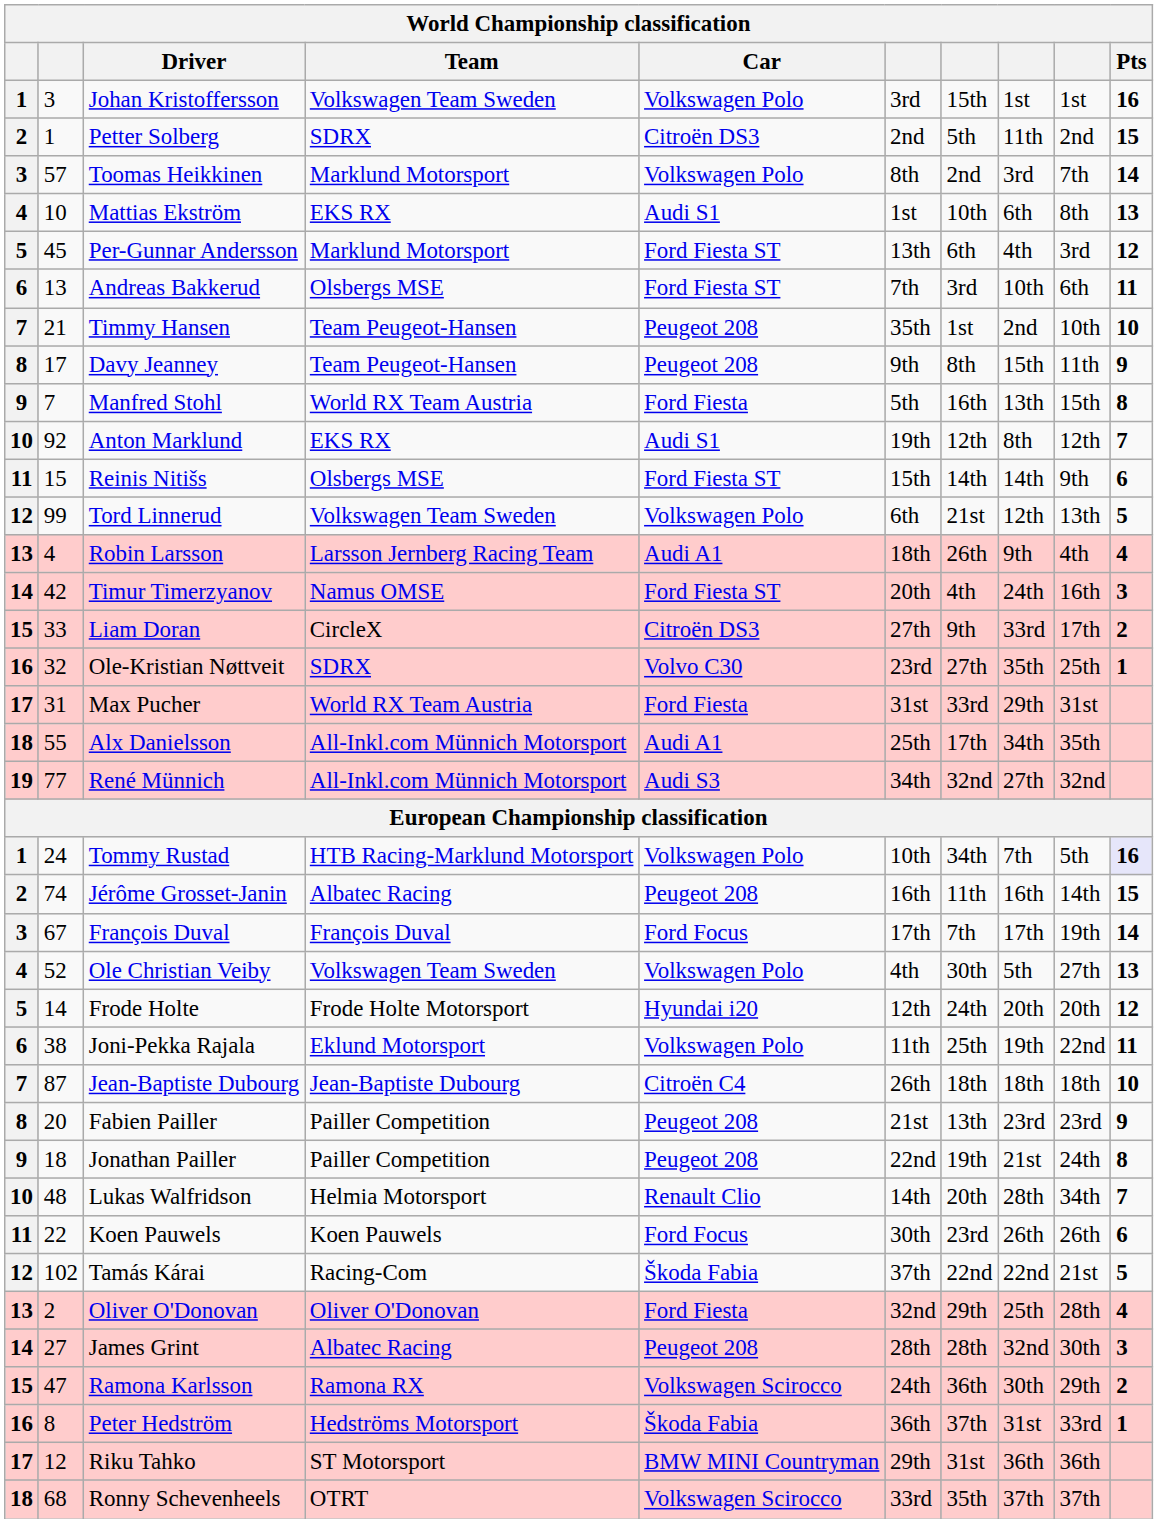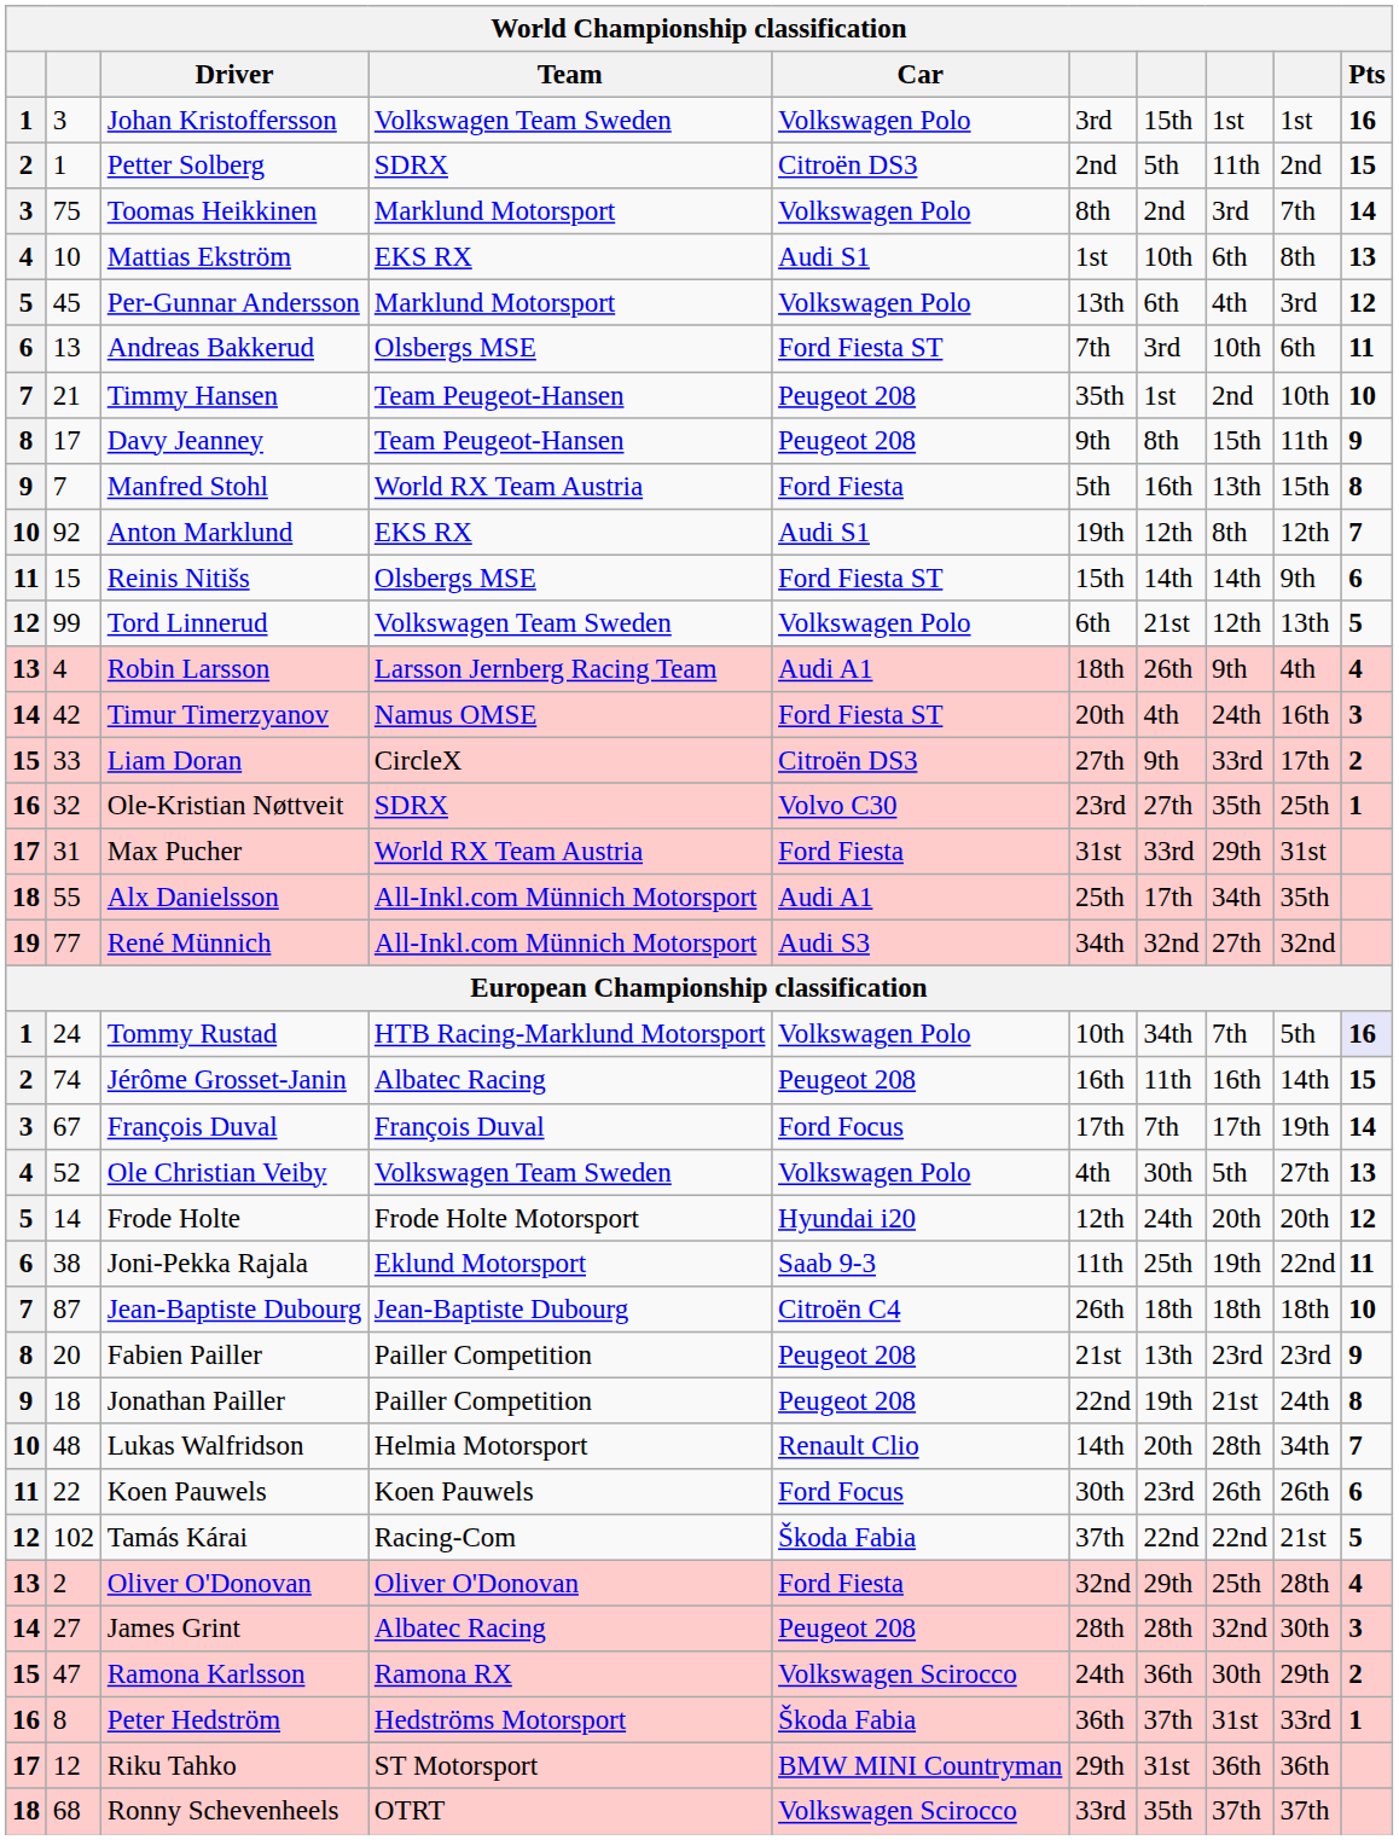 <table class=wikitable style="font-size:95%">
 <tr>
 <th colspan=10>World Championship classification</th>
 </tr>
 <tr>
 <th></th>
 <th></th>
 <th>Driver</th>
 <th>Team</th>
 <th>Car</th>
 <th></th>
 <th></th>
 <th></th>
 <th></th>
 <th>Pts</th>
 </tr>
 <tr>
 <th>1</th>
 <td>3</td>
 <td> <a href='#'>Johan Kristoffersson</a></td>
 <td><a href='#'>Volkswagen Team Sweden</a></td>
 <td><a href='#'>Volkswagen Polo</a></td>
 <td>3rd</td>
 <td>15th</td>
 <td>1st</td>
 <td>1st</td>
 <td><strong>16</strong></td>
 </tr>
 <tr>
 <th>2</th>
 <td>1</td>
 <td> <a href='#'>Petter Solberg</a></td>
 <td><a href='#'>SDRX</a></td>
 <td><a href='#'>Citroën DS3</a></td>
 <td>2nd</td>
 <td>5th</td>
 <td>11th</td>
 <td>2nd</td>
 <td><strong>15</strong></td>
 </tr>
 <tr>
 <th>3</th>
-<td>57</td>
+<td>75</td>
 <td> <a href='#'>Toomas Heikkinen</a></td>
 <td><a href='#'>Marklund Motorsport</a></td>
 <td><a href='#'>Volkswagen Polo</a></td>
 <td>8th</td>
 <td>2nd</td>
 <td>3rd</td>
 <td>7th</td>
 <td><strong>14</strong></td>
 </tr>
 <tr>
 <th>4</th>
 <td>10</td>
 <td> <a href='#'>Mattias Ekström</a></td>
 <td><a href='#'>EKS RX</a></td>
 <td><a href='#'>Audi S1</a></td>
 <td>1st</td>
 <td>10th</td>
 <td>6th</td>
 <td>8th</td>
 <td><strong>13</strong></td>
 </tr>
 <tr>
 <th>5</th>
 <td>45</td>
 <td> <a href='#'>Per-Gunnar Andersson</a></td>
 <td><a href='#'>Marklund Motorsport</a></td>
-<td><a href='#'>Ford Fiesta ST</a></td>
+<td><a href='#'>Volkswagen Polo</a></td>
 <td>13th</td>
 <td>6th</td>
 <td>4th</td>
 <td>3rd</td>
 <td><strong>12</strong></td>
 </tr>
 <tr>
 <th>6</th>
 <td>13</td>
 <td> <a href='#'>Andreas Bakkerud</a></td>
 <td><a href='#'>Olsbergs MSE</a></td>
 <td><a href='#'>Ford Fiesta ST</a></td>
 <td>7th</td>
 <td>3rd</td>
 <td>10th</td>
 <td>6th</td>
 <td><strong>11</strong></td>
 </tr>
 <tr>
 <th>7</th>
 <td>21</td>
 <td> <a href='#'>Timmy Hansen</a></td>
 <td><a href='#'>Team Peugeot-Hansen</a></td>
 <td><a href='#'>Peugeot 208</a></td>
 <td>35th</td>
 <td>1st</td>
 <td>2nd</td>
 <td>10th</td>
 <td><strong>10</strong></td>
 </tr>
 <tr>
 <th>8</th>
 <td>17</td>
 <td> <a href='#'>Davy Jeanney</a></td>
 <td><a href='#'>Team Peugeot-Hansen</a></td>
 <td><a href='#'>Peugeot 208</a></td>
 <td>9th</td>
 <td>8th</td>
 <td>15th</td>
 <td>11th</td>
 <td><strong>9</strong></td>
 </tr>
 <tr>
 <th>9</th>
 <td>7</td>
 <td> <a href='#'>Manfred Stohl</a></td>
 <td><a href='#'>World RX Team Austria</a></td>
 <td><a href='#'>Ford Fiesta</a></td>
 <td>5th</td>
 <td>16th</td>
 <td>13th</td>
 <td>15th</td>
 <td><strong>8</strong></td>
 </tr>
 <tr>
 <th>10</th>
 <td>92</td>
 <td> <a href='#'>Anton Marklund</a></td>
 <td><a href='#'>EKS RX</a></td>
 <td><a href='#'>Audi S1</a></td>
 <td>19th</td>
 <td>12th</td>
 <td>8th</td>
 <td>12th</td>
 <td><strong>7</strong></td>
 </tr>
 <tr>
 <th>11</th>
 <td>15</td>
 <td> <a href='#'>Reinis Nitišs</a></td>
 <td><a href='#'>Olsbergs MSE</a></td>
 <td><a href='#'>Ford Fiesta ST</a></td>
 <td>15th</td>
 <td>14th</td>
 <td>14th</td>
 <td>9th</td>
 <td><strong>6</strong></td>
 </tr>
 <tr>
 <th>12</th>
 <td>99</td>
 <td> <a href='#'>Tord Linnerud</a></td>
 <td><a href='#'>Volkswagen Team Sweden</a></td>
 <td><a href='#'>Volkswagen Polo</a></td>
 <td>6th</td>
 <td>21st</td>
 <td>12th</td>
 <td>13th</td>
 <td><strong>5</strong></td>
 </tr>
 <tr>
 <th style="background:#ffcccc;">13</th>
 <td style="background:#ffcccc;">4</td>
 <td style="background:#ffcccc;"> <a href='#'>Robin Larsson</a></td>
 <td style="background:#ffcccc;"><a href='#'>Larsson Jernberg Racing Team</a></td>
 <td style="background:#ffcccc;"><a href='#'>Audi A1</a></td>
 <td style="background:#ffcccc;">18th</td>
 <td style="background:#ffcccc;">26th</td>
 <td style="background:#ffcccc;">9th</td>
 <td style="background:#ffcccc;">4th</td>
 <td style="background:#ffcccc;"><strong>4</strong></td>
 </tr>
 <tr>
 <th style="background:#ffcccc;">14</th>
 <td style="background:#ffcccc;">42</td>
 <td style="background:#ffcccc;"> <a href='#'>Timur Timerzyanov</a></td>
 <td style="background:#ffcccc;"><a href='#'>Namus OMSE</a></td>
 <td style="background:#ffcccc;"><a href='#'>Ford Fiesta ST</a></td>
 <td style="background:#ffcccc;">20th</td>
 <td style="background:#ffcccc;">4th</td>
 <td style="background:#ffcccc;">24th</td>
 <td style="background:#ffcccc;">16th</td>
 <td style="background:#ffcccc;"><strong>3</strong></td>
 </tr>
 <tr>
 <th style="background:#ffcccc;">15</th>
 <td style="background:#ffcccc;">33</td>
 <td style="background:#ffcccc;"> <a href='#'>Liam Doran</a></td>
 <td style="background:#ffcccc;">CircleX</td>
 <td style="background:#ffcccc;"><a href='#'>Citroën DS3</a></td>
 <td style="background:#ffcccc;">27th</td>
 <td style="background:#ffcccc;">9th</td>
 <td style="background:#ffcccc;">33rd</td>
 <td style="background:#ffcccc;">17th</td>
 <td style="background:#ffcccc;"><strong>2</strong></td>
 </tr>
 <tr>
 <th style="background:#ffcccc;">16</th>
 <td style="background:#ffcccc;">32</td>
 <td style="background:#ffcccc;"> Ole-Kristian Nøttveit</td>
 <td style="background:#ffcccc;"><a href='#'>SDRX</a></td>
 <td style="background:#ffcccc;"><a href='#'>Volvo C30</a></td>
 <td style="background:#ffcccc;">23rd</td>
 <td style="background:#ffcccc;">27th</td>
 <td style="background:#ffcccc;">35th</td>
 <td style="background:#ffcccc;">25th</td>
 <td style="background:#ffcccc;"><strong>1</strong></td>
 </tr>
 <tr>
 <th style="background:#ffcccc;">17</th>
 <td style="background:#ffcccc;">31</td>
 <td style="background:#ffcccc;"> Max Pucher</td>
 <td style="background:#ffcccc;"><a href='#'>World RX Team Austria</a></td>
 <td style="background:#ffcccc;"><a href='#'>Ford Fiesta</a></td>
 <td style="background:#ffcccc;">31st</td>
 <td style="background:#ffcccc;">33rd</td>
 <td style="background:#ffcccc;">29th</td>
 <td style="background:#ffcccc;">31st</td>
 <td style="background:#ffcccc;"></td>
 </tr>
 <tr>
 <th style="background:#ffcccc;">18</th>
 <td style="background:#ffcccc;">55</td>
 <td style="background:#ffcccc;"> <a href='#'>Alx Danielsson</a></td>
 <td style="background:#ffcccc;"><a href='#'>All-Inkl.com Münnich Motorsport</a></td>
 <td style="background:#ffcccc;"><a href='#'>Audi A1</a></td>
 <td style="background:#ffcccc;">25th</td>
 <td style="background:#ffcccc;">17th</td>
 <td style="background:#ffcccc;">34th</td>
 <td style="background:#ffcccc;">35th</td>
 <td style="background:#ffcccc;"></td>
 </tr>
 <tr>
 <th style="background:#ffcccc;">19</th>
 <td style="background:#ffcccc;">77</td>
 <td style="background:#ffcccc;"> <a href='#'>René Münnich</a></td>
 <td style="background:#ffcccc;"><a href='#'>All-Inkl.com Münnich Motorsport</a></td>
 <td style="background:#ffcccc;"><a href='#'>Audi S3</a></td>
 <td style="background:#ffcccc;">34th</td>
 <td style="background:#ffcccc;">32nd</td>
 <td style="background:#ffcccc;">27th</td>
 <td style="background:#ffcccc;">32nd</td>
 <td style="background:#ffcccc;"></td>
 </tr>
 <tr>
 <th colspan=10>European Championship classification</th>
 </tr>
 <tr>
 <th>1</th>
 <td>24</td>
 <td> <a href='#'>Tommy Rustad</a></td>
 <td><a href='#'>HTB Racing-Marklund Motorsport</a></td>
 <td><a href='#'>Volkswagen Polo</a></td>
 <td>10th</td>
 <td>34th</td>
 <td>7th</td>
 <td>5th</td>
 <td style="background: lavender;"><strong>16</strong></td>
 </tr>
 <tr>
 <th>2</th>
 <td>74</td>
 <td> <a href='#'>Jérôme Grosset-Janin</a></td>
 <td><a href='#'>Albatec Racing</a></td>
 <td><a href='#'>Peugeot 208</a></td>
 <td>16th</td>
 <td>11th</td>
 <td>16th</td>
 <td>14th</td>
 <td><strong>15</strong></td>
 </tr>
 <tr>
 <th>3</th>
 <td>67</td>
 <td> <a href='#'>François Duval</a></td>
 <td><a href='#'>François Duval</a></td>
 <td><a href='#'>Ford Focus</a></td>
 <td>17th</td>
 <td>7th</td>
 <td>17th</td>
 <td>19th</td>
 <td><strong>14</strong></td>
 </tr>
 <tr>
 <th>4</th>
 <td>52</td>
 <td> <a href='#'>Ole Christian Veiby</a></td>
 <td><a href='#'>Volkswagen Team Sweden</a></td>
 <td><a href='#'>Volkswagen Polo</a></td>
 <td>4th</td>
 <td>30th</td>
 <td>5th</td>
 <td>27th</td>
 <td><strong>13</strong></td>
 </tr>
 <tr>
 <th>5</th>
 <td>14</td>
 <td> Frode Holte</td>
 <td>Frode Holte Motorsport</td>
 <td><a href='#'>Hyundai i20</a></td>
 <td>12th</td>
 <td>24th</td>
 <td>20th</td>
 <td>20th</td>
 <td><strong>12</strong></td>
 </tr>
 <tr>
 <th>6</th>
 <td>38</td>
 <td> Joni-Pekka Rajala</td>
 <td><a href='#'>Eklund Motorsport</a></td>
-<td><a href='#'>Volkswagen Polo</a></td>
+<td><a href='#'>Saab 9-3</a></td>
 <td>11th</td>
 <td>25th</td>
 <td>19th</td>
 <td>22nd</td>
 <td><strong>11</strong></td>
 </tr>
 <tr>
 <th>7</th>
 <td>87</td>
 <td> <a href='#'>Jean-Baptiste Dubourg</a></td>
 <td><a href='#'>Jean-Baptiste Dubourg</a></td>
 <td><a href='#'>Citroën C4</a></td>
 <td>26th</td>
 <td>18th</td>
 <td>18th</td>
 <td>18th</td>
 <td><strong>10</strong></td>
 </tr>
 <tr>
 <th>8</th>
 <td>20</td>
 <td> Fabien Pailler</td>
 <td>Pailler Competition</td>
 <td><a href='#'>Peugeot 208</a></td>
 <td>21st</td>
 <td>13th</td>
 <td>23rd</td>
 <td>23rd</td>
 <td><strong>9</strong></td>
 </tr>
 <tr>
 <th>9</th>
 <td>18</td>
 <td> Jonathan Pailler</td>
 <td>Pailler Competition</td>
 <td><a href='#'>Peugeot 208</a></td>
 <td>22nd</td>
 <td>19th</td>
 <td>21st</td>
 <td>24th</td>
 <td><strong>8</strong></td>
 </tr>
 <tr>
 <th>10</th>
 <td>48</td>
 <td> Lukas Walfridson</td>
 <td>Helmia Motorsport</td>
 <td><a href='#'>Renault Clio</a></td>
 <td>14th</td>
 <td>20th</td>
 <td>28th</td>
 <td>34th</td>
 <td><strong>7</strong></td>
 </tr>
 <tr>
 <th>11</th>
 <td>22</td>
 <td> Koen Pauwels</td>
 <td>Koen Pauwels</td>
 <td><a href='#'>Ford Focus</a></td>
 <td>30th</td>
 <td>23rd</td>
 <td>26th</td>
 <td>26th</td>
 <td><strong>6</strong></td>
 </tr>
 <tr>
 <th>12</th>
 <td>102</td>
 <td> Tamás Kárai</td>
 <td>Racing-Com</td>
 <td><a href='#'>Škoda Fabia</a></td>
 <td>37th</td>
 <td>22nd</td>
 <td>22nd</td>
 <td>21st</td>
 <td><strong>5</strong></td>
 </tr>
 <tr>
 <th style="background:#ffcccc;">13</th>
 <td style="background:#ffcccc;">2</td>
 <td style="background:#ffcccc;"> <a href='#'>Oliver O'Donovan</a></td>
 <td style="background:#ffcccc;"><a href='#'>Oliver O'Donovan</a></td>
 <td style="background:#ffcccc;"><a href='#'>Ford Fiesta</a></td>
 <td style="background:#ffcccc;">32nd</td>
 <td style="background:#ffcccc;">29th</td>
 <td style="background:#ffcccc;">25th</td>
 <td style="background:#ffcccc;">28th</td>
 <td style="background:#ffcccc;"><strong>4</strong></td>
 </tr>
 <tr>
 <th style="background:#ffcccc;">14</th>
 <td style="background:#ffcccc;">27</td>
 <td style="background:#ffcccc;"> James Grint</td>
 <td style="background:#ffcccc;"><a href='#'>Albatec Racing</a></td>
 <td style="background:#ffcccc;"><a href='#'>Peugeot 208</a></td>
 <td style="background:#ffcccc;">28th</td>
 <td style="background:#ffcccc;">28th</td>
 <td style="background:#ffcccc;">32nd</td>
 <td style="background:#ffcccc;">30th</td>
 <td style="background:#ffcccc;"><strong>3</strong></td>
 </tr>
 <tr>
 <th style="background:#ffcccc;">15</th>
 <td style="background:#ffcccc;">47</td>
 <td style="background:#ffcccc;"> <a href='#'>Ramona Karlsson</a></td>
 <td style="background:#ffcccc;"><a href='#'>Ramona RX</a></td>
 <td style="background:#ffcccc;"><a href='#'>Volkswagen Scirocco</a></td>
 <td style="background:#ffcccc;">24th</td>
 <td style="background:#ffcccc;">36th</td>
 <td style="background:#ffcccc;">30th</td>
 <td style="background:#ffcccc;">29th</td>
 <td style="background:#ffcccc;"><strong>2</strong></td>
 </tr>
 <tr>
 <th style="background:#ffcccc;">16</th>
 <td style="background:#ffcccc;">8</td>
 <td style="background:#ffcccc;"> <a href='#'>Peter Hedström</a></td>
 <td style="background:#ffcccc;"><a href='#'>Hedströms Motorsport</a></td>
 <td style="background:#ffcccc;"><a href='#'>Škoda Fabia</a></td>
 <td style="background:#ffcccc;">36th</td>
 <td style="background:#ffcccc;">37th</td>
 <td style="background:#ffcccc;">31st</td>
 <td style="background:#ffcccc;">33rd</td>
 <td style="background:#ffcccc;"><strong>1</strong></td>
 </tr>
 <tr>
 <th style="background:#ffcccc;">17</th>
 <td style="background:#ffcccc;">12</td>
 <td style="background:#ffcccc;"> Riku Tahko</td>
 <td style="background:#ffcccc;">ST Motorsport</td>
 <td style="background:#ffcccc;"><a href='#'>BMW MINI Countryman</a></td>
 <td style="background:#ffcccc;">29th</td>
 <td style="background:#ffcccc;">31st</td>
 <td style="background:#ffcccc;">36th</td>
 <td style="background:#ffcccc;">36th</td>
 <td style="background:#ffcccc;"></td>
 </tr>
 <tr>
 <th style="background:#ffcccc;">18</th>
 <td style="background:#ffcccc;">68</td>
 <td style="background:#ffcccc;"> Ronny Schevenheels</td>
 <td style="background:#ffcccc;">OTRT</td>
 <td style="background:#ffcccc;"><a href='#'>Volkswagen Scirocco</a></td>
 <td style="background:#ffcccc;">33rd</td>
 <td style="background:#ffcccc;">35th</td>
 <td style="background:#ffcccc;">37th</td>
 <td style="background:#ffcccc;">37th</td>
 <td style="background:#ffcccc;"></td>
 </tr>
 </table>
